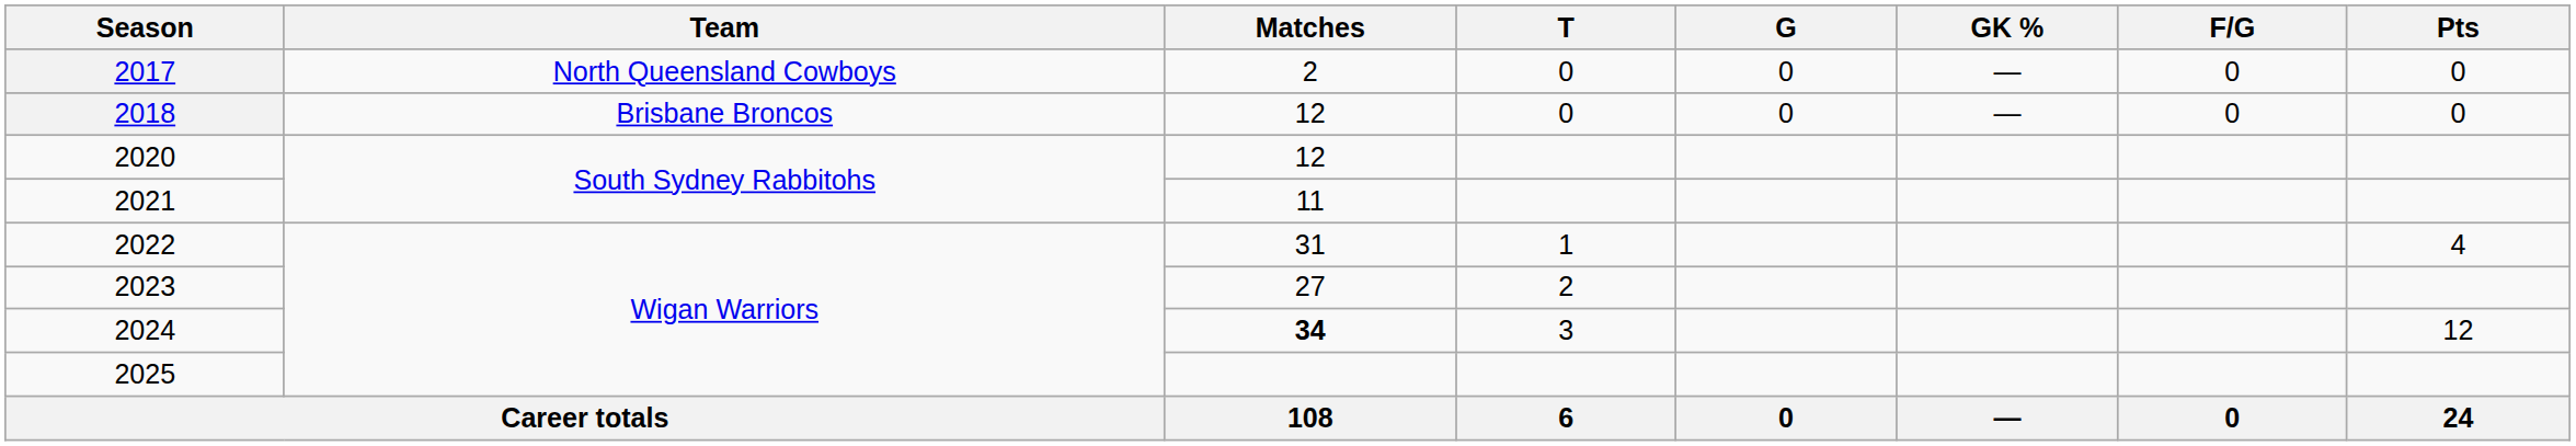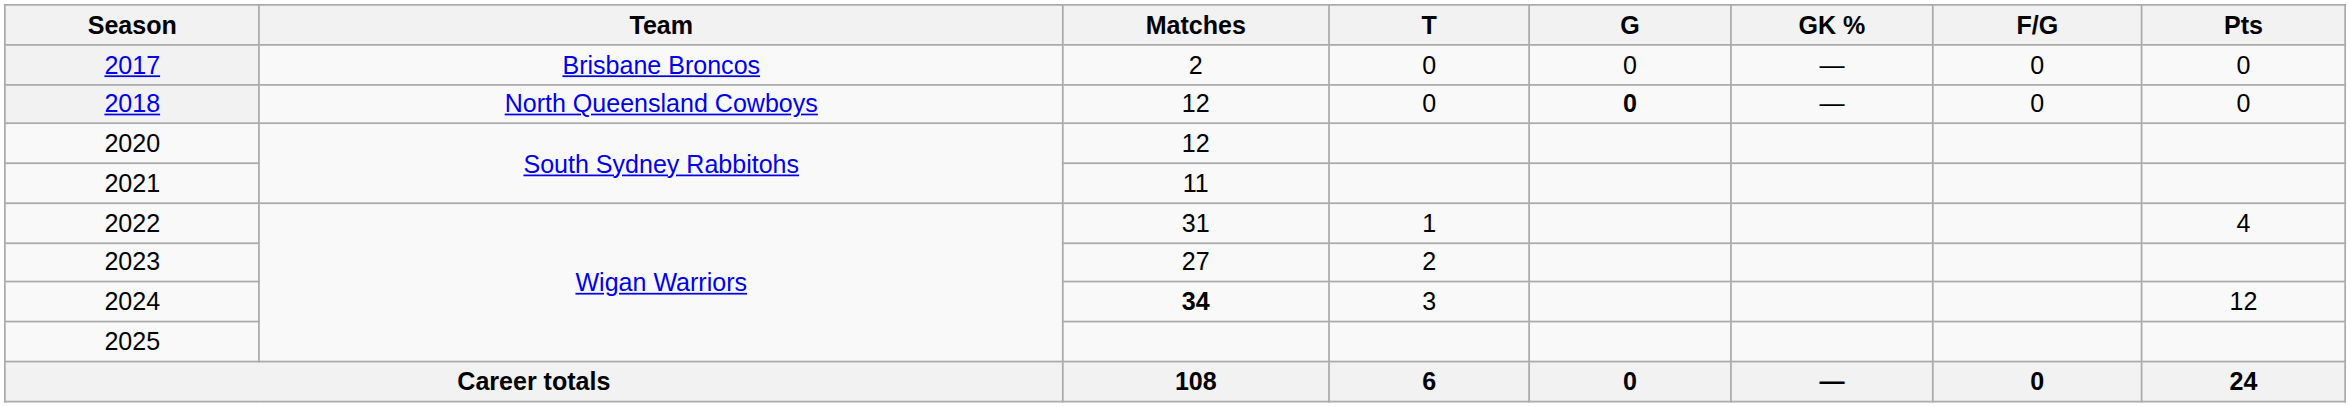 <table class="wikitable sortable"  style="font-size:90%; text-align:center; width:85%;">
 <tr>
 <th width=2%>Season</th>
 <th width=8%>Team</th>
 <th width=2%>Matches</th>
 <th width=2%>T</th>
 <th width=2%>G</th>
 <th width=2%>GK %</th>
 <th width=2%>F/G</th>
 <th width=2%>Pts</th>
 </tr>
 <tr>
 <th scope="row" style="text-align:center; font-weight:normal"><a href='#'>2017</a></th>
-<td style="text-align:center;"> <a href='#'>North Queensland Cowboys</a></td>
+<td style="text-align:center;"> <a href='#'>Brisbane Broncos</a></td>
 <td>2</td>
 <td>0</td>
 <td>0</td>
 <td>—</td>
 <td>0</td>
 <td>0</td>
 </tr>
 <tr>
 <th scope="row" style="text-align:center; font-weight:normal"><a href='#'>2018</a></th>
-<td style="text-align:center;"> <a href='#'>Brisbane Broncos</a></td>
+<td style="text-align:center;"> <a href='#'>North Queensland Cowboys</a></td>
 <td>12</td>
 <td>0</td>
-<td>0</td>
+<td><strong>0</strong></td>
 <td>—</td>
 <td>0</td>
 <td>0</td>
 </tr>
 <tr>
 <td>2020</td>
 <td rowspan="2"> <a href='#'>South Sydney Rabbitohs</a></td>
 <td>12</td>
 <td></td>
 <td></td>
 <td></td>
 <td></td>
 <td></td>
 </tr>
 <tr>
 <td>2021</td>
 <td>11</td>
 <td></td>
 <td></td>
 <td></td>
 <td></td>
 <td></td>
 </tr>
 <tr>
 <td>2022</td>
 <td rowspan="4"> <a href='#'>Wigan Warriors</a></td>
 <td>31</td>
 <td>1</td>
 <td></td>
 <td></td>
 <td></td>
 <td>4</td>
 </tr>
 <tr>
 <td>2023</td>
 <td>27</td>
 <td>2</td>
 <td></td>
 <td></td>
 <td></td>
 <td></td>
 </tr>
 <tr>
 <td>2024</td>
 <td><strong>34</strong></td>
 <td>3</td>
 <td></td>
 <td></td>
 <td></td>
 <td>12</td>
 </tr>
 <tr>
 <td>2025</td>
 <td></td>
 <td></td>
 <td></td>
 <td></td>
 <td></td>
 <td></td>
 </tr>
 <tr class="sortbottom">
 <th colspan="2">Career totals</th>
 <th>108</th>
 <th>6</th>
 <th>0</th>
 <th>—</th>
 <th>0</th>
 <th>24</th>
 </tr>
 </table>
